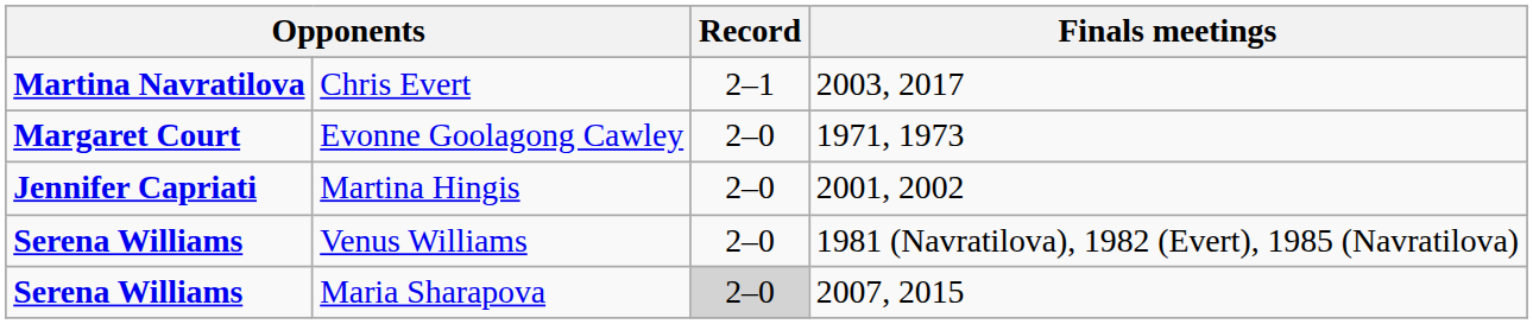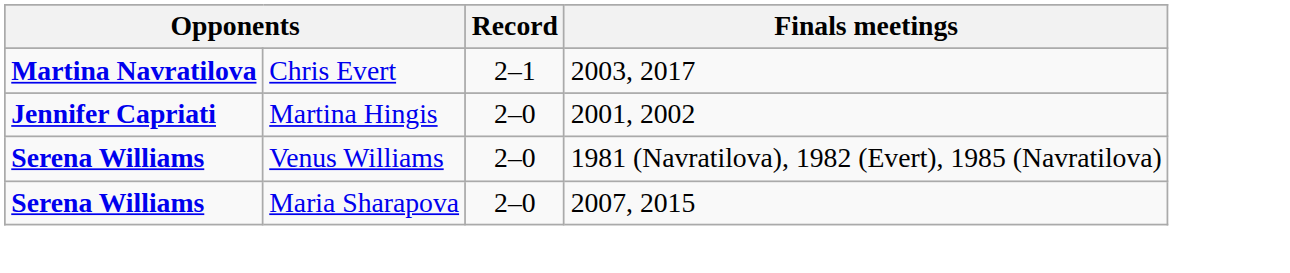 <table class="wikitable">
 <tr>
 <th colspan=2>Opponents</th>
 <th>Record</th>
 <th>Finals meetings</th>
 </tr>
 <tr>
 <td> <strong><a href='#'>Martina Navratilova</a></strong></td>
 <td> <a href='#'>Chris Evert</a></td>
 <td align=center>2–1</td>
 <td>2003, 2017</td>
-</tr>
-<tr>
-<td> <strong><a href='#'>Margaret Court</a></strong></td>
-<td> <a href='#'>Evonne Goolagong Cawley</a></td>
-<td align=center>2–0</td>
-<td>1971, 1973</td>
 </tr>
 <tr>
 <td> <strong><a href='#'>Jennifer Capriati</a></strong></td>
 <td> <a href='#'>Martina Hingis</a></td>
 <td align=center>2–0</td>
 <td>2001, 2002</td>
 </tr>
 <tr>
 <td> <strong><a href='#'>Serena Williams</a></strong></td>
 <td> <a href='#'>Venus Williams</a></td>
 <td align=center>2–0</td>
 <td>1981 (Navratilova), 1982 (Evert), 1985 (Navratilova)</td>
 </tr>
 <tr>
 <td> <strong><a href='#'>Serena Williams</a></strong></td>
 <td> <a href='#'>Maria Sharapova</a></td>
-<td align=center style="background: lightgrey;">2–0</td>
+<td align=center>2–0</td>
 <td>2007, 2015</td>
 </tr>
 </table>
